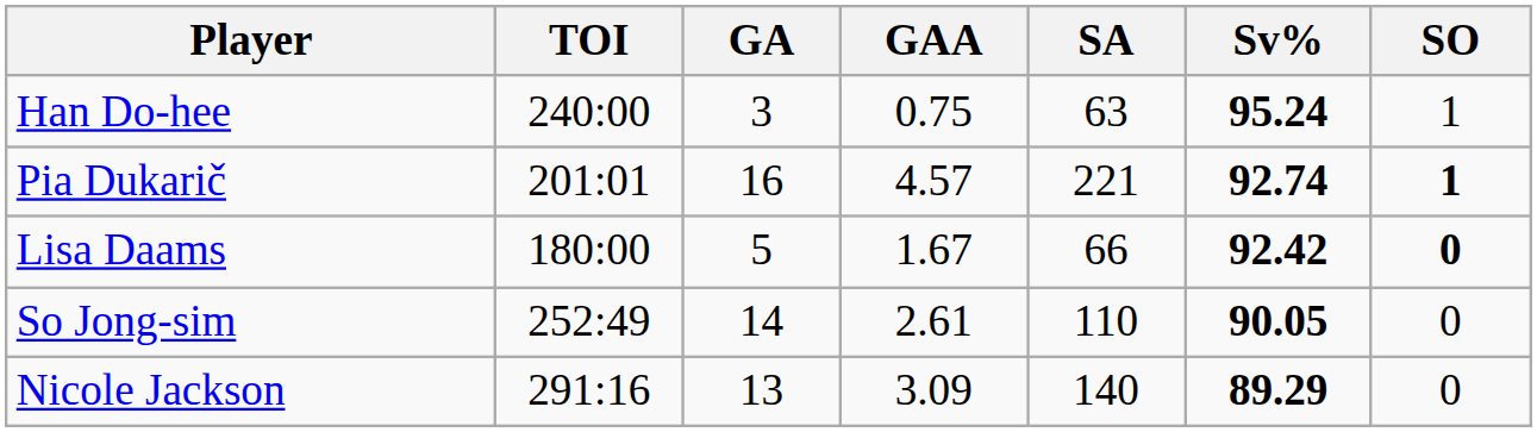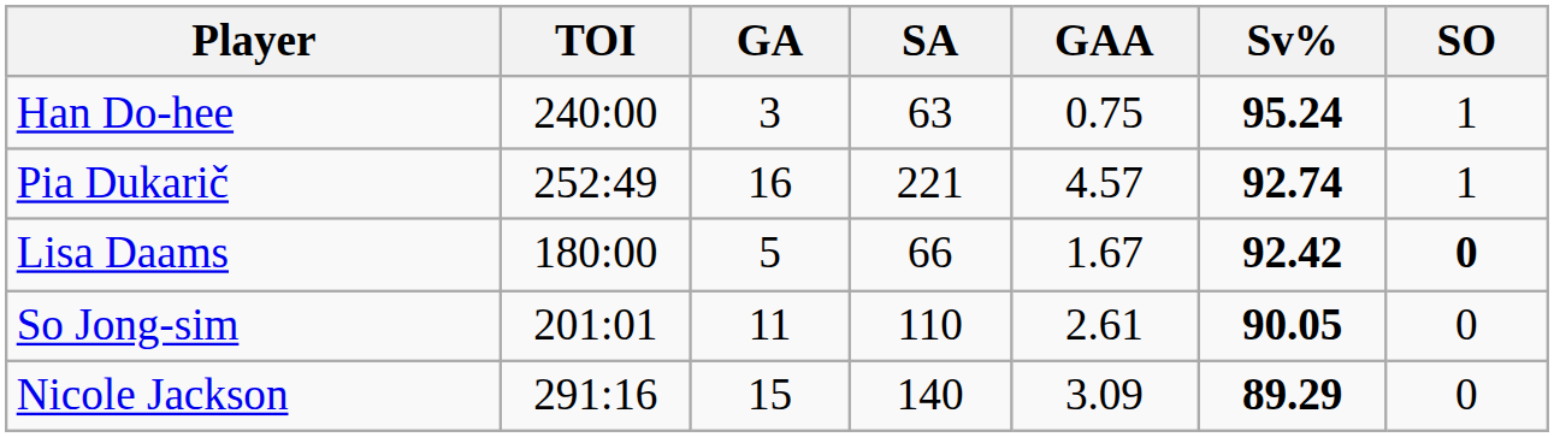 <table class="wikitable sortable" style="text-align:center;">
 <tr>
 <th style="width:170px;">Player</th>
 <th style="width:60px;">TOI</th>
 <th style="width:50px;">GA</th>
+<th style="width:50px;">SA</th>
 <th style="width:60px;">GAA</th>
-<th style="width:50px;">SA</th>
 <th style="width:60px;">Sv%</th>
 <th style="width:50px;">SO</th>
 </tr>
 <tr>
 <td style="text-align:left;"> <a href='#'>Han Do-hee</a></td>
 <td>240:00</td>
 <td>3</td>
+<td>63</td>
 <td>0.75</td>
-<td>63</td>
 <td><strong>95.24</strong></td>
 <td>1</td>
 </tr>
 <tr>
 <td style="text-align:left;"> <a href='#'>Pia Dukarič</a></td>
-<td>201:01</td>
+<td>252:49</td>
 <td>16</td>
+<td>221</td>
 <td>4.57</td>
-<td>221</td>
 <td><strong>92.74</strong></td>
-<td><strong>1</strong></td>
+<td>1</td>
 </tr>
 <tr>
 <td style="text-align:left;"> <a href='#'>Lisa Daams</a></td>
 <td>180:00</td>
 <td>5</td>
+<td>66</td>
 <td>1.67</td>
-<td>66</td>
 <td><strong>92.42</strong></td>
 <td><strong>0</strong></td>
 </tr>
 <tr>
 <td style="text-align:left;"> <a href='#'>So Jong-sim</a></td>
-<td>252:49</td>
-<td>14</td>
+<td>201:01</td>
+<td>11</td>
+<td>110</td>
 <td>2.61</td>
-<td>110</td>
 <td><strong>90.05</strong></td>
 <td>0</td>
 </tr>
 <tr>
 <td style="text-align:left;"> <a href='#'>Nicole Jackson</a></td>
 <td>291:16</td>
-<td>13</td>
+<td>15</td>
+<td>140</td>
 <td>3.09</td>
-<td>140</td>
 <td><strong>89.29</strong></td>
 <td>0</td>
 </tr>
 </table>
